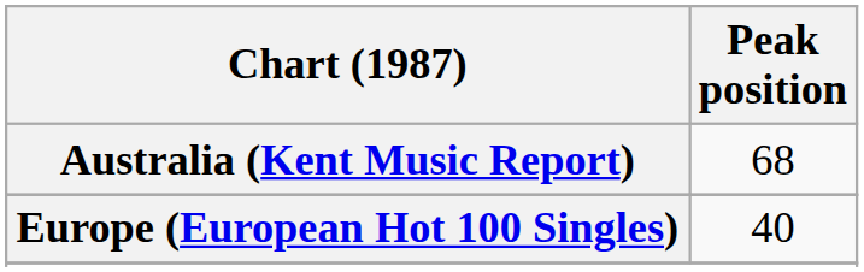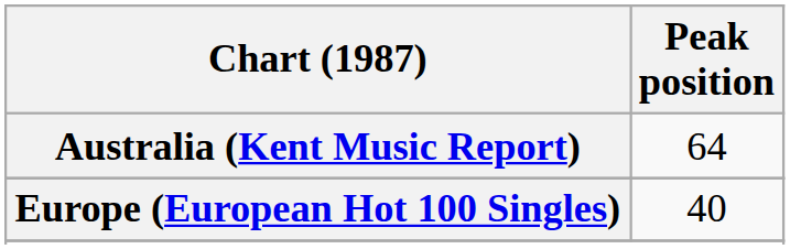 <table class="wikitable sortable plainrowheaders">
 <tr>
 <th scope="col">Chart (1987)</th>
 <th scope="col">Peak<br>position</th>
 </tr>
 <tr>
 <th scope="row">Australia (<a href='#'>Kent Music Report</a>)</th>
-<td align=center>68</td>
+<td align=center>64</td>
 </tr>
 <tr>
 </tr>
 <tr>
 </tr>
 <tr>
 <th scope="row">Europe (<a href='#'>European Hot 100 Singles</a>)</th>
 <td align=center>40</td>
 </tr>
 <tr>
 </tr>
 <tr>
 </tr>
 <tr>
 </tr>
 <tr>
 </tr>
 <tr>
 </tr>
 </table>
